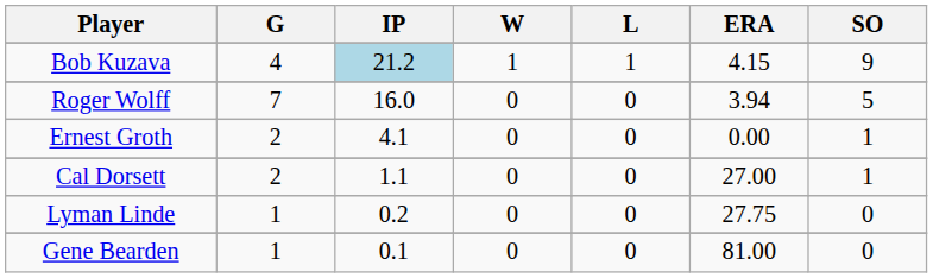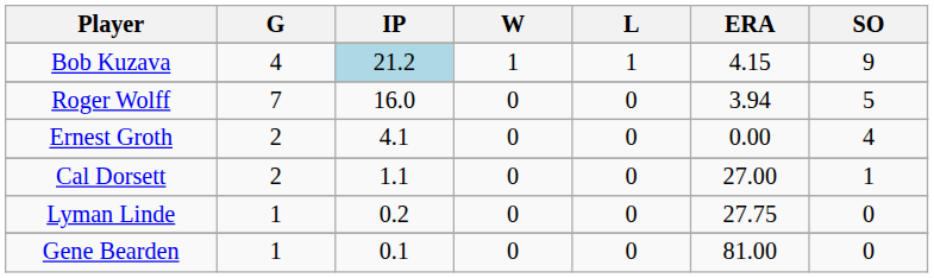 <table class="wikitable sortable">
 <tr>
 <th bgcolor="#DDDDFF" width="16%">Player</th>
 <th bgcolor="#DDDDFF" width="9%">G</th>
 <th bgcolor="#DDDDFF" width="9%">IP</th>
 <th bgcolor="#DDDDFF" width="9%">W</th>
 <th bgcolor="#DDDDFF" width="9%">L</th>
 <th bgcolor="#DDDDFF" width="9%">ERA</th>
 <th bgcolor="#DDDDFF" width="9%">SO</th>
 </tr>
 <tr align="center">
 </tr>
 <tr align="center">
 <td><a href='#'>Bob Kuzava</a></td>
 <td>4</td>
 <td style="background: lightblue;">21.2</td>
 <td>1</td>
 <td>1</td>
 <td>4.15</td>
 <td>9</td>
 </tr>
 <tr>
 </tr>
 <tr align="center">
 <td><a href='#'>Roger Wolff</a></td>
 <td>7</td>
 <td>16.0</td>
 <td>0</td>
 <td>0</td>
 <td>3.94</td>
 <td>5</td>
 </tr>
 <tr>
 </tr>
 <tr align="center">
 <td><a href='#'>Ernest Groth</a></td>
 <td>2</td>
 <td>4.1</td>
 <td>0</td>
 <td>0</td>
 <td>0.00</td>
-<td>1</td>
+<td>4</td>
 </tr>
 <tr>
 </tr>
 <tr align="center">
 <td><a href='#'>Cal Dorsett</a></td>
 <td>2</td>
 <td>1.1</td>
 <td>0</td>
 <td>0</td>
 <td>27.00</td>
 <td>1</td>
 </tr>
 <tr>
 </tr>
 <tr align="center">
 <td><a href='#'>Lyman Linde</a></td>
 <td>1</td>
 <td>0.2</td>
 <td>0</td>
 <td>0</td>
 <td>27.75</td>
 <td>0</td>
 </tr>
 <tr>
 </tr>
 <tr align="center">
 <td><a href='#'>Gene Bearden</a></td>
 <td>1</td>
 <td>0.1</td>
 <td>0</td>
 <td>0</td>
 <td>81.00</td>
 <td>0</td>
 </tr>
 </table>
